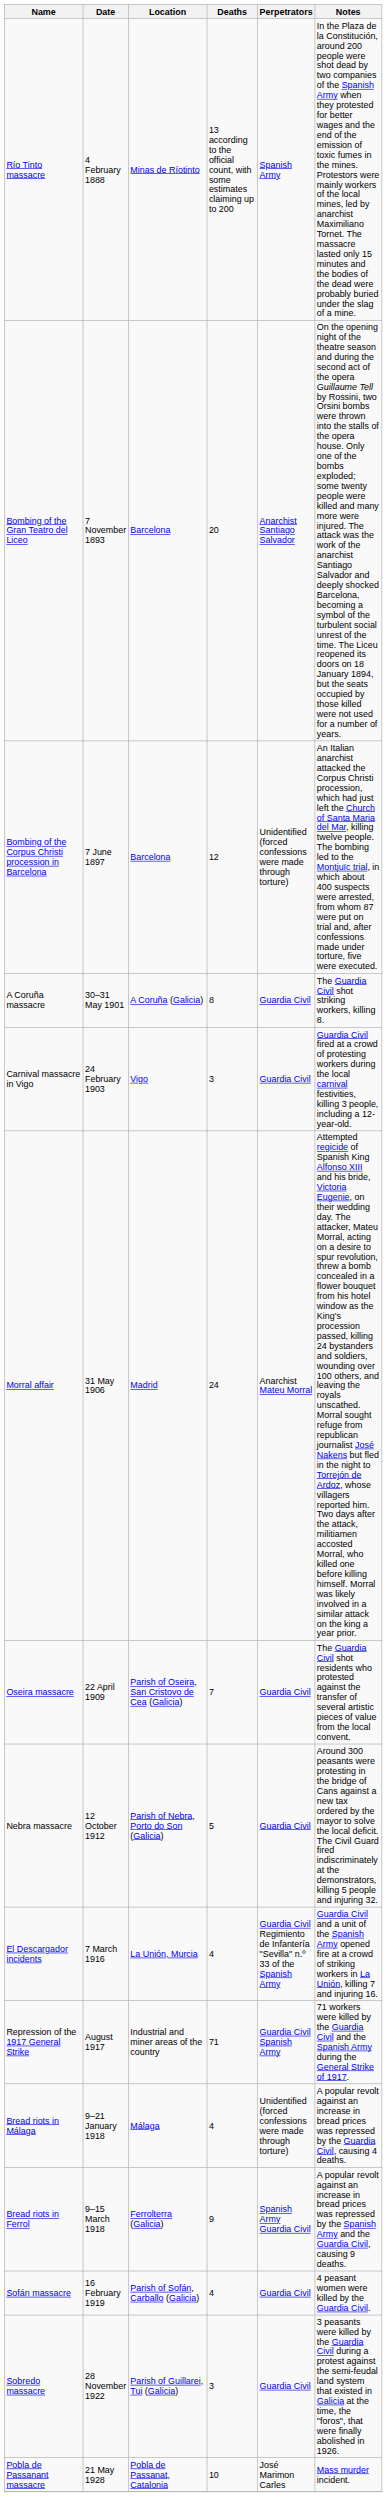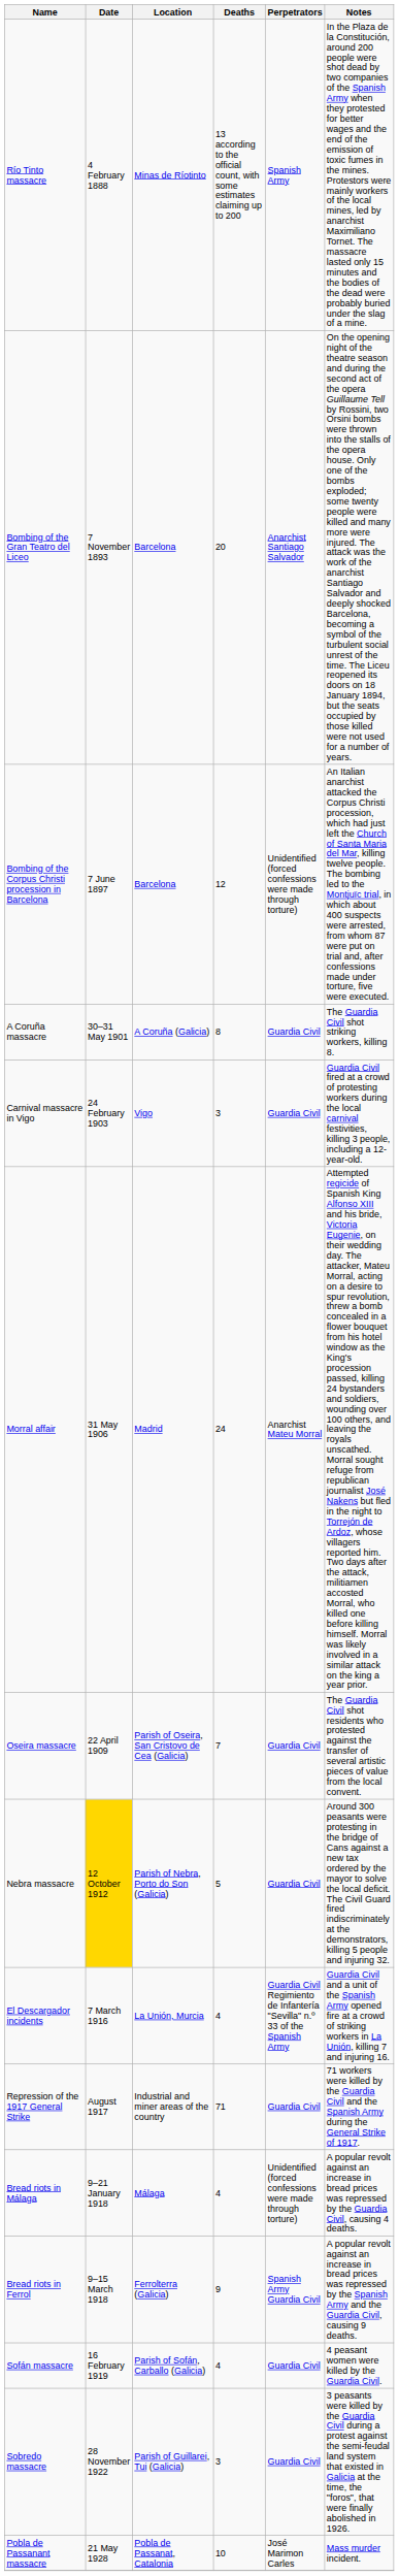 <table class="sortable wikitable" style="font-size:90%;">
 <tr>
 <th style="width:120px;">Name</th>
 <th style="width:65px;">Date</th>
 <th style="width:120px;">Location</th>
 <th style="width:75px;">Deaths</th>
 <th style="width:75px;">Perpetrators</th>
 <th class="unsortable">Notes</th>
 </tr>
 <tr>
 <td><a href='#'>Río Tinto massacre</a></td>
 <td>4 February 1888</td>
 <td><a href='#'>Minas de Ríotinto</a></td>
 <td>13 according to the official count, with some estimates claiming up to 200</td>
 <td><a href='#'>Spanish Army</a></td>
 <td>In the Plaza de la Constitución, around 200 people were shot dead by two companies of the <a href='#'>Spanish Army</a> when they protested for better wages and the end of the emission of toxic fumes in the mines. Protestors were mainly workers of the local mines, led by anarchist Maximiliano Tornet. The massacre lasted only 15 minutes and the bodies of the dead were probably buried under the slag of a mine.</td>
 </tr>
 <tr>
 <td><a href='#'>Bombing of the Gran Teatro del Liceo</a></td>
 <td>7 November 1893</td>
 <td><a href='#'>Barcelona</a></td>
 <td>20</td>
 <td><a href='#'>Anarchist Santiago Salvador</a></td>
 <td>On the opening night of the theatre season and during the second act of the opera <em>Guillaume Tell</em> by Rossini, two Orsini bombs were thrown into the stalls of the opera house. Only one of the bombs exploded; some twenty people were killed and many more were injured. The attack was the work of the anarchist Santiago Salvador and deeply shocked Barcelona, becoming a symbol of the turbulent social unrest of the time. The Liceu reopened its doors on 18 January 1894, but the seats occupied by those killed were not used for a number of years.</td>
 </tr>
 <tr>
 <td><a href='#'>Bombing of the Corpus Christi procession in Barcelona</a></td>
 <td>7 June 1897</td>
 <td><a href='#'>Barcelona</a></td>
 <td>12</td>
 <td>Unidentified (forced confessions were made through torture)</td>
 <td>An Italian anarchist attacked the Corpus Christi procession, which had just left the <a href='#'>Church of Santa Maria del Mar</a>, killing twelve people. The bombing led to the <a href='#'>Montjuïc trial</a>, in which about 400 suspects were arrested, from whom 87 were put on trial and, after confessions made under torture, five were executed.</td>
 </tr>
 <tr>
 <td>A Coruña massacre</td>
 <td>30–31 May 1901</td>
 <td><a href='#'>A Coruña</a> (<a href='#'>Galicia</a>)</td>
 <td>8</td>
 <td><a href='#'>Guardia Civil</a></td>
 <td>The <a href='#'>Guardia Civil</a> shot striking workers, killing 8.</td>
 </tr>
 <tr>
 <td>Carnival massacre in Vigo</td>
 <td>24 February 1903</td>
 <td><a href='#'>Vigo</a></td>
 <td>3</td>
 <td><a href='#'>Guardia Civil</a></td>
 <td><a href='#'>Guardia Civil</a> fired at a crowd of protesting workers during the local <a href='#'>carnival</a> festivities, killing 3 people, including a 12-year-old.</td>
 </tr>
 <tr>
 <td><a href='#'>Morral affair</a></td>
 <td>31 May 1906</td>
 <td><a href='#'>Madrid</a></td>
 <td>24</td>
 <td>Anarchist <a href='#'>Mateu Morral</a></td>
 <td>Attempted <a href='#'>regicide</a> of Spanish King <a href='#'>Alfonso XIII</a> and his bride, <a href='#'>Victoria Eugenie</a>, on their wedding day. The attacker, Mateu Morral, acting on a desire to spur revolution, threw a bomb concealed in a flower bouquet from his hotel window as the King's procession passed, killing 24 bystanders and soldiers, wounding over 100 others, and leaving the royals unscathed. Morral sought refuge from republican journalist <a href='#'>José Nakens</a> but fled in the night to <a href='#'>Torrejón de Ardoz</a>, whose villagers reported him. Two days after the attack, militiamen accosted Morral, who killed one before killing himself. Morral was likely involved in a similar attack on the king a year prior.</td>
 </tr>
 <tr>
 <td><a href='#'>Oseira massacre</a></td>
 <td>22 April 1909</td>
 <td><a href='#'>Parish of Oseira</a>, <a href='#'>San Cristovo de Cea</a> (<a href='#'>Galicia</a>)</td>
 <td>7</td>
 <td><a href='#'>Guardia Civil</a></td>
 <td>The <a href='#'>Guardia Civil</a> shot residents who protested against the transfer of several artistic pieces of value from the local convent.</td>
 </tr>
 <tr>
 <td>Nebra massacre</td>
-<td>12 October 1912</td>
+<td style="background: gold;">12 October 1912</td>
 <td><a href='#'>Parish of Nebra</a>, <a href='#'>Porto do Son</a> (<a href='#'>Galicia</a>)</td>
 <td>5</td>
 <td><a href='#'>Guardia Civil</a></td>
 <td>Around 300 peasants were protesting in the bridge of Cans against a new tax ordered by the mayor to solve the local deficit. The Civil Guard fired indiscriminately at the demonstrators, killing 5 people and injuring 32.</td>
 </tr>
 <tr>
 <td><a href='#'>El Descargador incidents</a></td>
 <td>7 March 1916</td>
 <td><a href='#'>La Unión, Murcia</a></td>
 <td>4</td>
 <td><a href='#'>Guardia Civil</a><br>Regimiento de Infantería "Sevilla" n.º 33 of the <a href='#'>Spanish Army</a></td>
 <td><a href='#'>Guardia Civil</a> and a unit of the <a href='#'>Spanish Army</a> opened fire at a crowd of striking workers in <a href='#'>La Unión</a>, killing 7 and injuring 16.</td>
 </tr>
 <tr>
 <td>Repression of the <a href='#'>1917 General Strike</a></td>
 <td>August 1917</td>
 <td>Industrial and miner areas of the country</td>
 <td>71</td>
-<td><a href='#'>Guardia Civil</a><br><a href='#'>Spanish Army</a></td>
+<td><a href='#'>Guardia Civil</a></td>
 <td>71 workers were killed by the <a href='#'>Guardia Civil</a> and the <a href='#'>Spanish Army</a> during the <a href='#'>General Strike of 1917</a>.</td>
 </tr>
 <tr>
 <td><a href='#'>Bread riots in Málaga</a></td>
 <td>9–21 January 1918</td>
 <td><a href='#'>Málaga</a></td>
 <td>4</td>
 <td>Unidentified (forced confessions were made through torture)</td>
 <td>A popular revolt against an increase in bread prices was repressed by the <a href='#'>Guardia Civil</a>, causing 4 deaths.</td>
 </tr>
 <tr>
 <td><a href='#'>Bread riots in Ferrol</a></td>
 <td>9–15 March 1918</td>
 <td><a href='#'>Ferrolterra</a> (<a href='#'>Galicia</a>)</td>
 <td>9</td>
 <td><a href='#'>Spanish Army</a><br><a href='#'>Guardia Civil</a></td>
 <td>A popular revolt against an increase in bread prices was repressed by the <a href='#'>Spanish Army</a> and the <a href='#'>Guardia Civil</a>, causing 9 deaths.</td>
 </tr>
 <tr>
 <td><a href='#'>Sofán massacre</a></td>
 <td>16 February 1919</td>
 <td><a href='#'>Parish of Sofán</a>, <a href='#'>Carballo</a> (<a href='#'>Galicia</a>)</td>
 <td>4</td>
 <td><a href='#'>Guardia Civil</a></td>
 <td>4 peasant women were killed by the <a href='#'>Guardia Civil</a>.</td>
 </tr>
 <tr>
 <td><a href='#'>Sobredo massacre</a></td>
 <td>28 November 1922</td>
 <td><a href='#'>Parish of Guillarei</a>, <a href='#'>Tui</a> (<a href='#'>Galicia</a>)</td>
 <td>3</td>
 <td><a href='#'>Guardia Civil</a></td>
 <td>3 peasants were killed by the <a href='#'>Guardia Civil</a> during a protest against the semi-feudal land system that existed in <a href='#'>Galicia</a> at the time, the "foros", that were finally abolished in 1926.</td>
 </tr>
 <tr>
 <td><a href='#'>Pobla de Passanant massacre</a></td>
 <td>21 May 1928</td>
 <td><a href='#'>Pobla de Passanat</a>, <a href='#'>Catalonia</a></td>
 <td>10</td>
 <td>José Marimon Carles</td>
 <td><a href='#'>Mass murder</a> incident.</td>
 </tr>
 <tr>
 </tr>
 </table>
